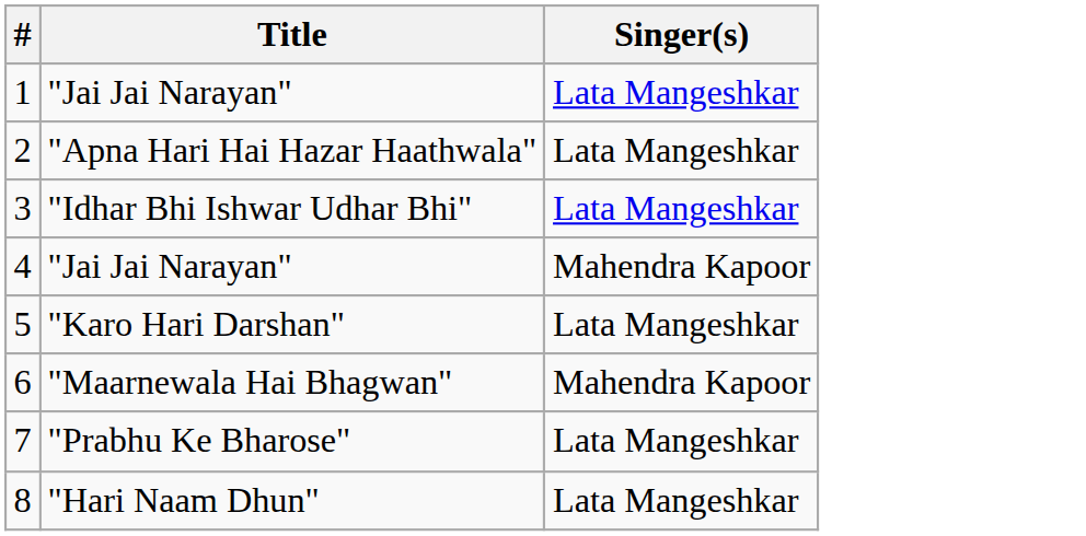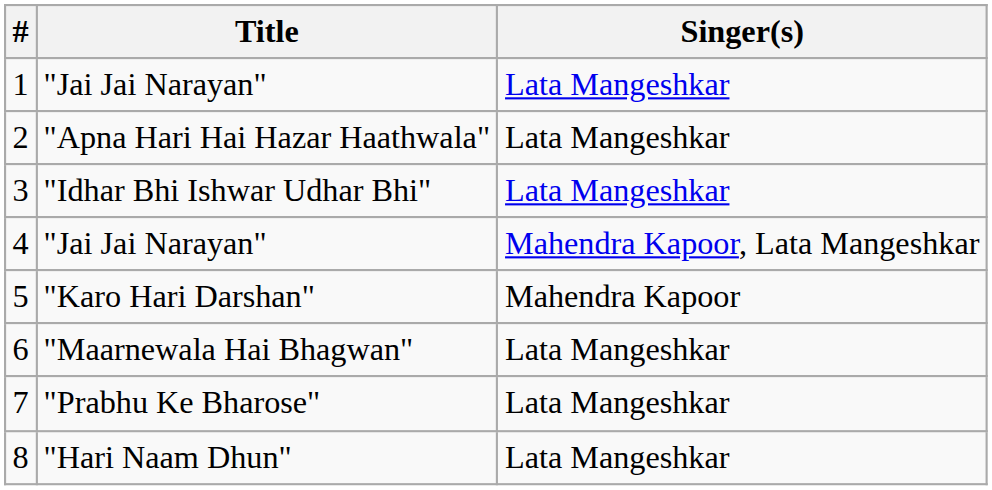 <table class="wikitable" style="font-size:95%;">
 <tr>
 <th>#</th>
 <th>Title</th>
 <th>Singer(s)</th>
 </tr>
 <tr>
 <td>1</td>
 <td>"Jai Jai Narayan"</td>
 <td><a href='#'>Lata Mangeshkar</a></td>
 </tr>
 <tr>
 <td>2</td>
 <td>"Apna Hari Hai Hazar Haathwala"</td>
 <td>Lata Mangeshkar</td>
 </tr>
 <tr>
 <td>3</td>
 <td>"Idhar Bhi Ishwar Udhar Bhi"</td>
 <td><a href='#'>Lata Mangeshkar</a></td>
 </tr>
 <tr>
 <td>4</td>
 <td>"Jai Jai Narayan"</td>
-<td>Mahendra Kapoor</td>
+<td><a href='#'>Mahendra Kapoor</a>, Lata Mangeshkar</td>
 </tr>
 <tr>
 <td>5</td>
 <td>"Karo Hari Darshan"</td>
-<td>Lata Mangeshkar</td>
+<td>Mahendra Kapoor</td>
 </tr>
 <tr>
 <td>6</td>
 <td>"Maarnewala Hai Bhagwan"</td>
-<td>Mahendra Kapoor</td>
+<td>Lata Mangeshkar</td>
 </tr>
 <tr>
 <td>7</td>
 <td>"Prabhu Ke Bharose"</td>
 <td>Lata Mangeshkar</td>
 </tr>
 <tr>
 <td>8</td>
 <td>"Hari Naam Dhun"</td>
 <td>Lata Mangeshkar</td>
 </tr>
 </table>
